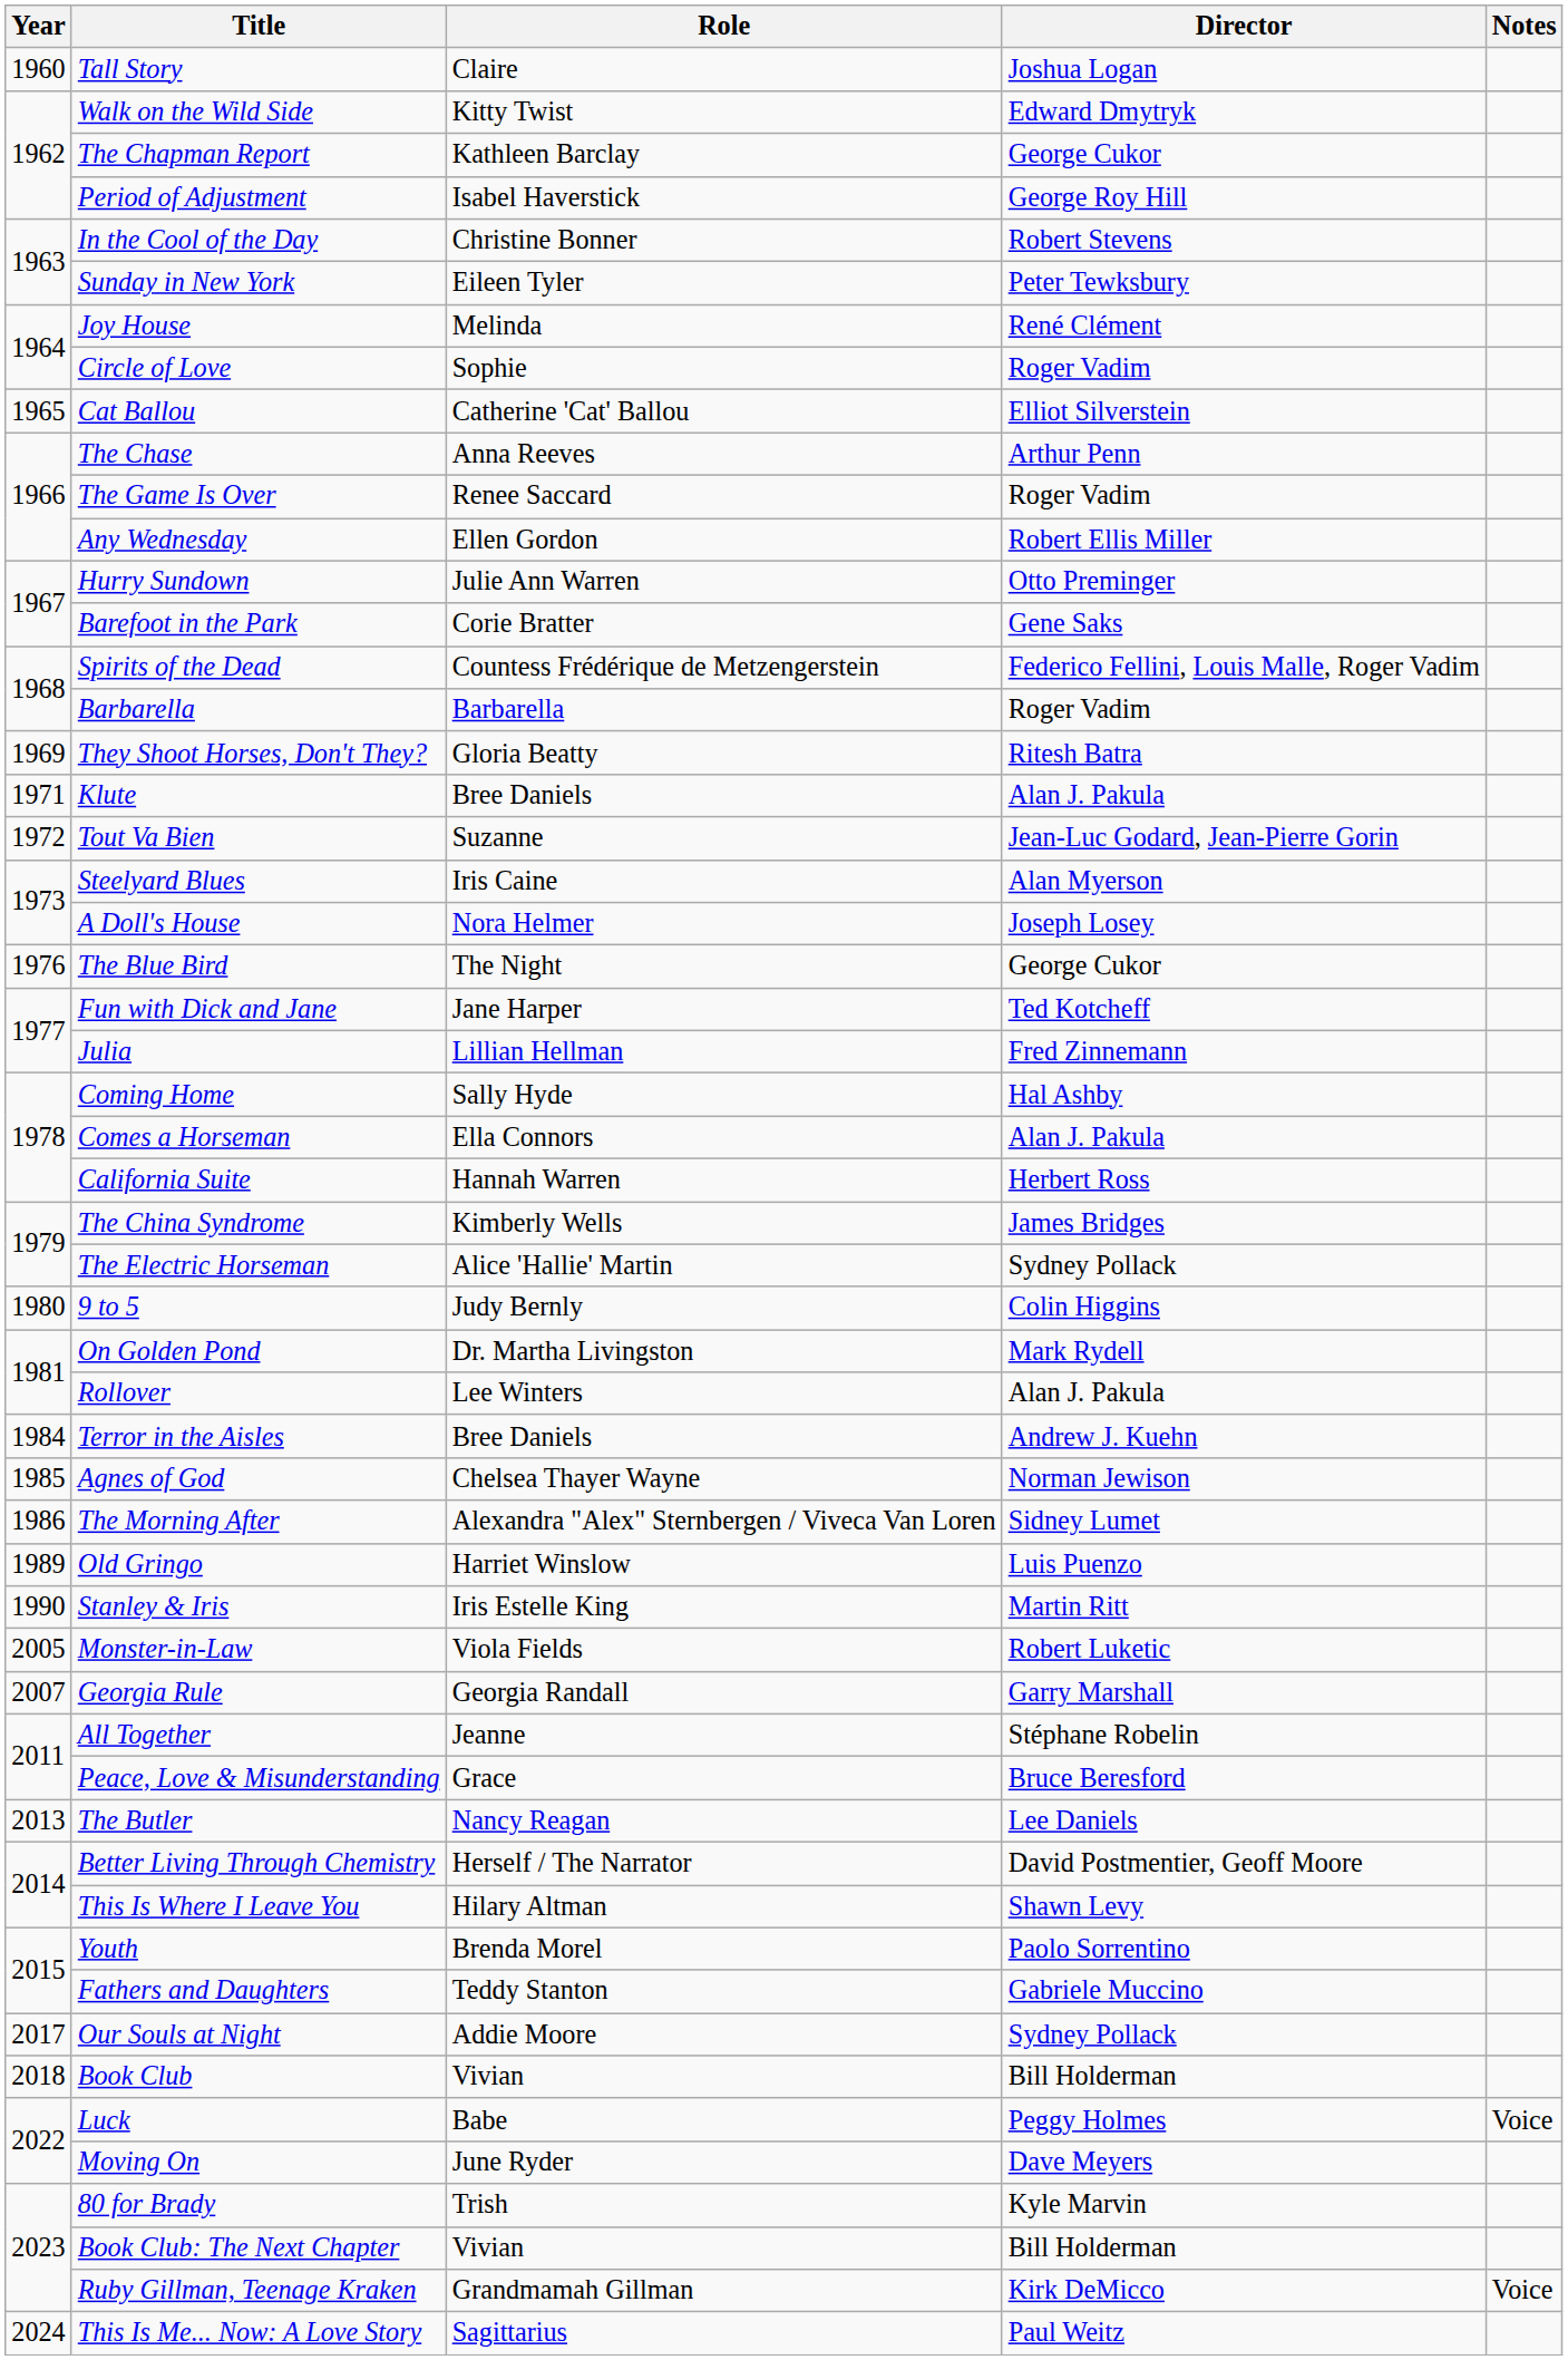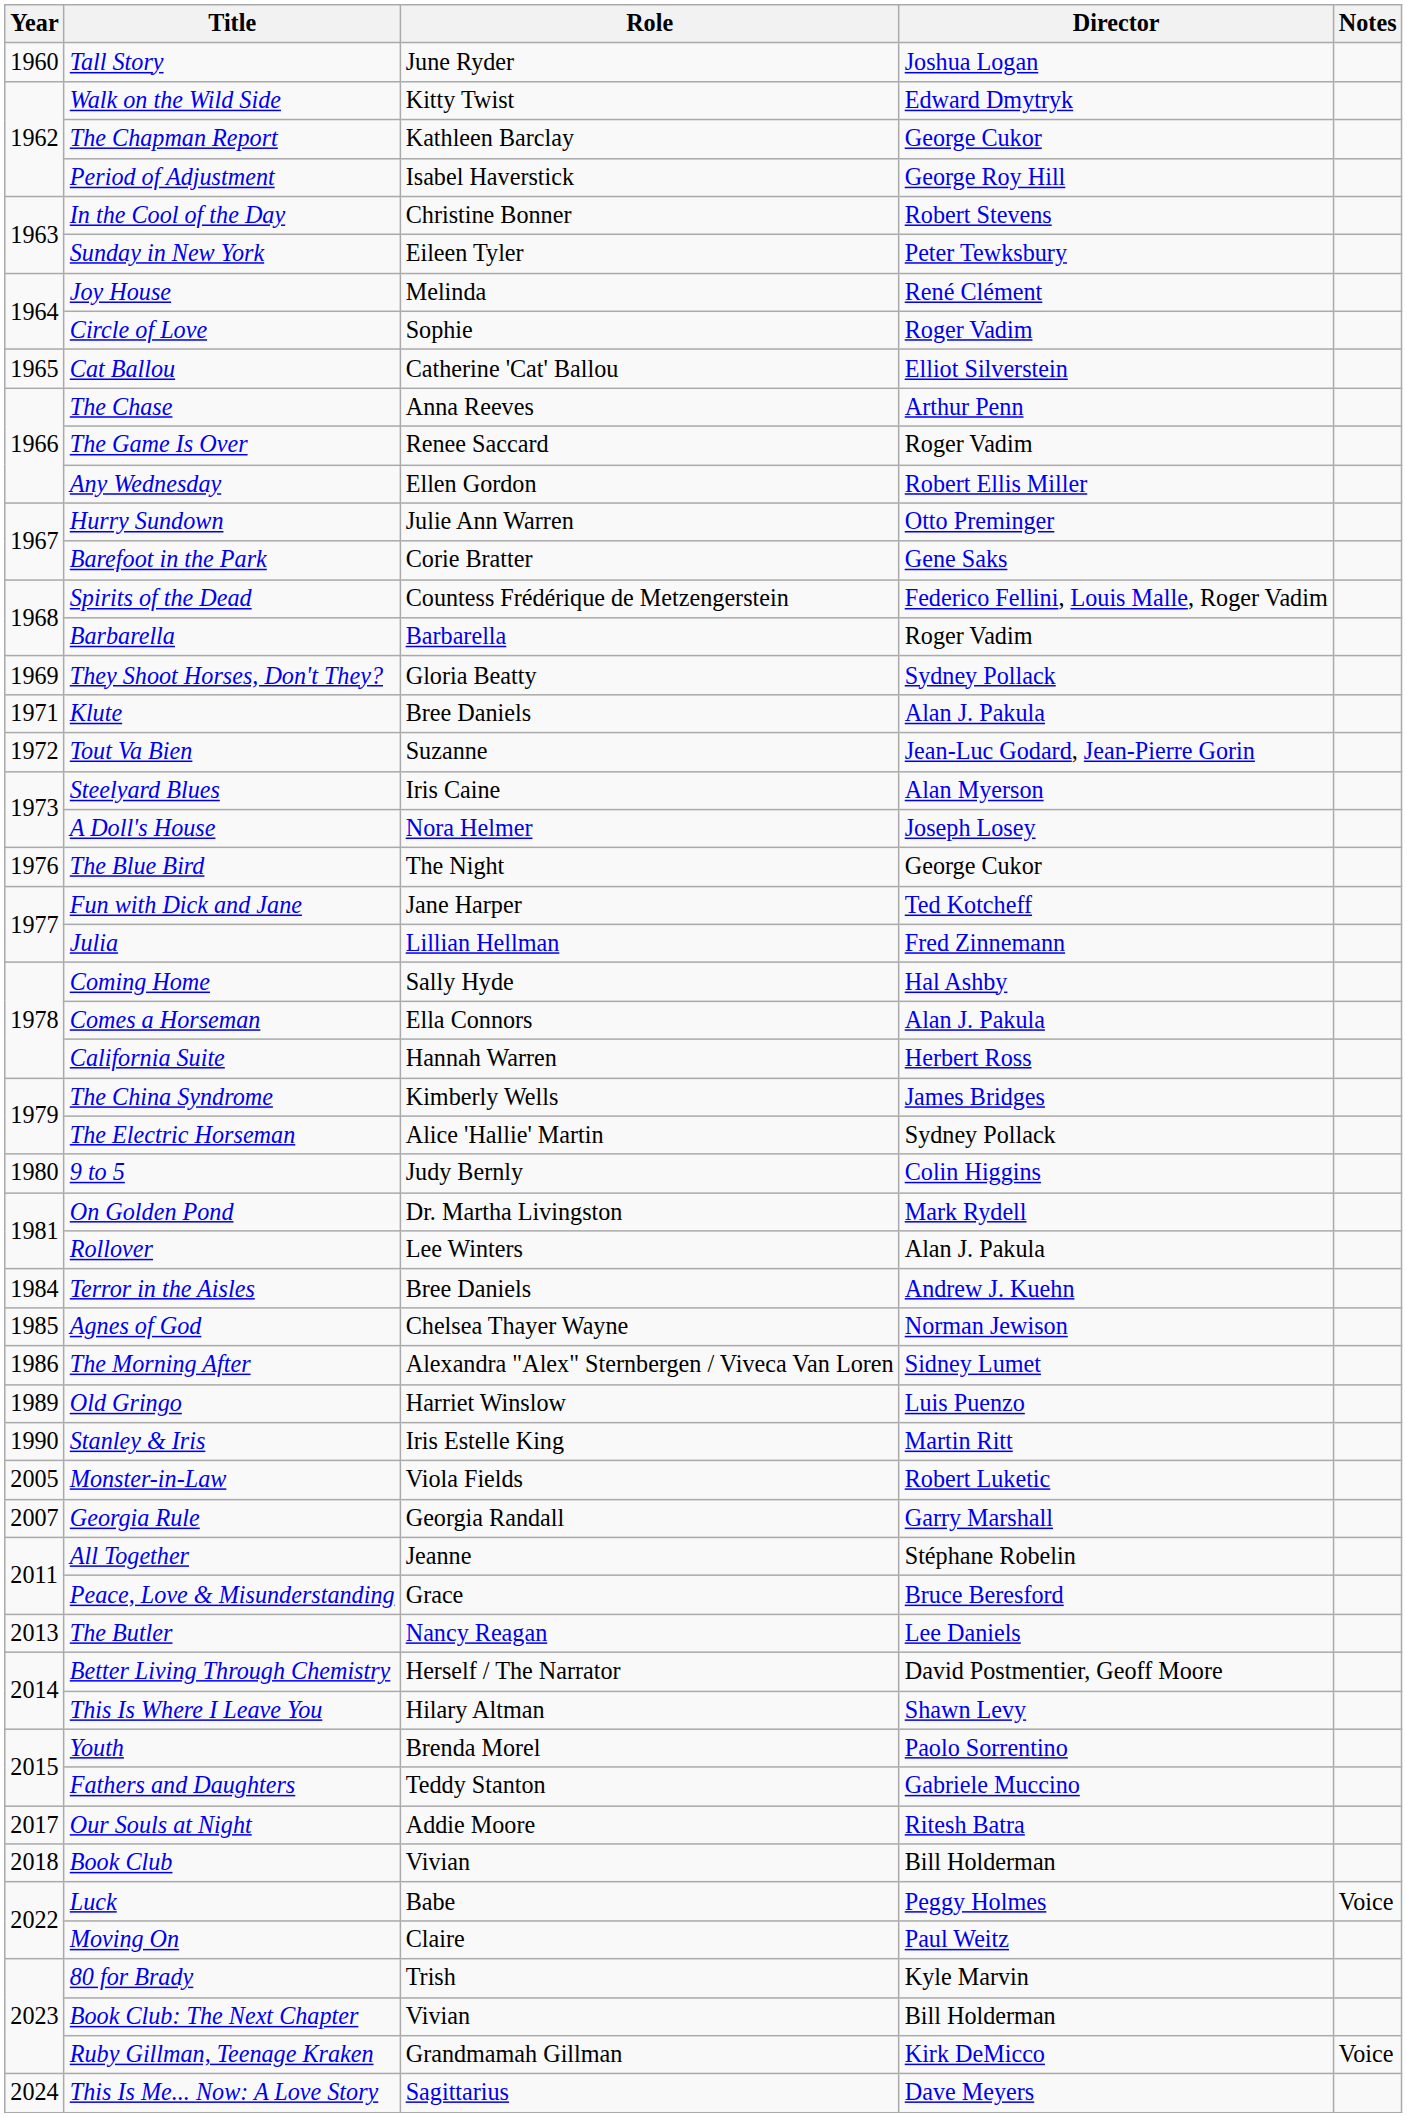 <table class="wikitable sortable">
 <tr>
 <th>Year</th>
 <th>Title</th>
 <th>Role</th>
 <th>Director</th>
 <th class="unsortable">Notes</th>
 </tr>
 <tr>
 <td>1960</td>
 <td><em><a href='#'>Tall Story</a></em></td>
-<td>Claire</td>
+<td>June Ryder</td>
 <td><a href='#'>Joshua Logan</a></td>
 <td></td>
 </tr>
 <tr>
 <td rowspan="3">1962</td>
 <td><em><a href='#'>Walk on the Wild Side</a></em></td>
 <td>Kitty Twist</td>
 <td><a href='#'>Edward Dmytryk</a></td>
 <td></td>
 </tr>
 <tr>
 <td data-sort-value="Chapman Report, The"><em><a href='#'>The Chapman Report</a></em></td>
 <td>Kathleen Barclay</td>
 <td><a href='#'>George Cukor</a></td>
 <td></td>
 </tr>
 <tr>
 <td><em><a href='#'>Period of Adjustment</a></em></td>
 <td>Isabel Haverstick</td>
 <td><a href='#'>George Roy Hill</a></td>
 <td></td>
 </tr>
 <tr>
 <td rowspan="2">1963</td>
 <td><em><a href='#'>In the Cool of the Day</a></em></td>
 <td>Christine Bonner</td>
 <td><a href='#'>Robert Stevens</a></td>
 <td></td>
 </tr>
 <tr>
 <td><em><a href='#'>Sunday in New York</a></em></td>
 <td>Eileen Tyler</td>
 <td><a href='#'>Peter Tewksbury</a></td>
 <td></td>
 </tr>
 <tr>
 <td rowspan="2">1964</td>
 <td><em><a href='#'>Joy House</a></em></td>
 <td>Melinda</td>
 <td><a href='#'>René Clément</a></td>
 <td></td>
 </tr>
 <tr>
 <td><em><a href='#'>Circle of Love</a></em></td>
 <td>Sophie</td>
 <td><a href='#'>Roger Vadim</a></td>
 <td></td>
 </tr>
 <tr>
 <td>1965</td>
 <td><em><a href='#'>Cat Ballou</a></em></td>
 <td>Catherine 'Cat' Ballou</td>
 <td><a href='#'>Elliot Silverstein</a></td>
 <td></td>
 </tr>
 <tr>
 <td rowspan="3">1966</td>
 <td data-sort-value="Chase, The"><em><a href='#'>The Chase</a></em></td>
 <td>Anna Reeves</td>
 <td><a href='#'>Arthur Penn</a></td>
 <td></td>
 </tr>
 <tr>
 <td data-sort-value="Game Is Over, The"><em><a href='#'>The Game Is Over</a></em></td>
 <td>Renee Saccard</td>
 <td>Roger Vadim</td>
 <td></td>
 </tr>
 <tr>
 <td><em><a href='#'>Any Wednesday</a></em></td>
 <td>Ellen Gordon</td>
 <td><a href='#'>Robert Ellis Miller</a></td>
 <td></td>
 </tr>
 <tr>
 <td rowspan="2">1967</td>
 <td><em><a href='#'>Hurry Sundown</a></em></td>
 <td>Julie Ann Warren</td>
 <td><a href='#'>Otto Preminger</a></td>
 <td></td>
 </tr>
 <tr>
 <td><em><a href='#'>Barefoot in the Park</a></em></td>
 <td>Corie Bratter</td>
 <td><a href='#'>Gene Saks</a></td>
 <td></td>
 </tr>
 <tr>
 <td rowspan="2">1968</td>
 <td><em><a href='#'>Spirits of the Dead</a></em></td>
 <td>Countess Frédérique de Metzengerstein</td>
 <td><a href='#'>Federico Fellini</a>, <a href='#'>Louis Malle</a>, Roger Vadim</td>
 <td></td>
 </tr>
 <tr>
 <td><em><a href='#'>Barbarella</a></em></td>
 <td><a href='#'>Barbarella</a></td>
 <td>Roger Vadim</td>
 <td></td>
 </tr>
 <tr>
 <td>1969</td>
 <td><em><a href='#'>They Shoot Horses, Don't They?</a></em></td>
 <td>Gloria Beatty</td>
-<td><a href='#'>Ritesh Batra</a></td>
+<td><a href='#'>Sydney Pollack</a></td>
 <td></td>
 </tr>
 <tr>
 <td>1971</td>
 <td><em><a href='#'>Klute</a></em></td>
 <td>Bree Daniels</td>
 <td><a href='#'>Alan J. Pakula</a></td>
 <td></td>
 </tr>
 <tr>
 <td>1972</td>
 <td><em><a href='#'>Tout Va Bien</a></em></td>
 <td>Suzanne</td>
 <td><a href='#'>Jean-Luc Godard</a>, <a href='#'>Jean-Pierre Gorin</a></td>
 <td></td>
 </tr>
 <tr>
 <td rowspan="2">1973</td>
 <td><em><a href='#'>Steelyard Blues</a></em></td>
 <td>Iris Caine</td>
 <td><a href='#'>Alan Myerson</a></td>
 <td></td>
 </tr>
 <tr>
 <td data-sort-value="Doll's House, A"><em><a href='#'>A Doll's House</a></em></td>
 <td><a href='#'>Nora Helmer</a></td>
 <td><a href='#'>Joseph Losey</a></td>
 <td></td>
 </tr>
 <tr>
 <td>1976</td>
 <td data-sort-value="Blue Bird, The"><em><a href='#'>The Blue Bird</a></em></td>
 <td>The Night</td>
 <td>George Cukor</td>
 <td></td>
 </tr>
 <tr>
 <td rowspan="2">1977</td>
 <td><em><a href='#'>Fun with Dick and Jane</a></em></td>
 <td>Jane Harper</td>
 <td><a href='#'>Ted Kotcheff</a></td>
 <td></td>
 </tr>
 <tr>
 <td><em><a href='#'>Julia</a></em></td>
 <td><a href='#'>Lillian Hellman</a></td>
 <td><a href='#'>Fred Zinnemann</a></td>
 <td></td>
 </tr>
 <tr>
 <td rowspan="3">1978</td>
 <td><em><a href='#'>Coming Home</a></em></td>
 <td>Sally Hyde</td>
 <td><a href='#'>Hal Ashby</a></td>
 <td></td>
 </tr>
 <tr>
 <td><em><a href='#'>Comes a Horseman</a></em></td>
 <td>Ella Connors</td>
 <td><a href='#'>Alan J. Pakula</a></td>
 <td></td>
 </tr>
 <tr>
 <td><em><a href='#'>California Suite</a></em></td>
 <td>Hannah Warren</td>
 <td><a href='#'>Herbert Ross</a></td>
 <td></td>
 </tr>
 <tr>
 <td rowspan="2">1979</td>
 <td data-sort-value="China Syndrome, The"><em><a href='#'>The China Syndrome</a></em></td>
 <td>Kimberly Wells</td>
 <td><a href='#'>James Bridges</a></td>
 <td></td>
 </tr>
 <tr>
 <td data-sort-value="Electric Horseman, The"><em><a href='#'>The Electric Horseman</a></em></td>
 <td>Alice 'Hallie' Martin</td>
 <td>Sydney Pollack</td>
 <td></td>
 </tr>
 <tr>
 <td>1980</td>
 <td><em><a href='#'>9 to 5</a></em></td>
 <td>Judy Bernly</td>
 <td><a href='#'>Colin Higgins</a></td>
 <td></td>
 </tr>
 <tr>
 <td rowspan="2">1981</td>
 <td><em><a href='#'>On Golden Pond</a></em></td>
 <td>Dr. Martha Livingston</td>
 <td><a href='#'>Mark Rydell</a></td>
 <td></td>
 </tr>
 <tr>
 <td><em><a href='#'>Rollover</a></em></td>
 <td>Lee Winters</td>
 <td>Alan J. Pakula</td>
 <td></td>
 </tr>
 <tr>
 <td>1984</td>
 <td><em><a href='#'>Terror in the Aisles</a></em></td>
 <td>Bree Daniels</td>
 <td><a href='#'>Andrew J. Kuehn</a></td>
 <td></td>
 </tr>
 <tr>
 <td>1985</td>
 <td><em><a href='#'>Agnes of God</a></em></td>
 <td>Chelsea Thayer Wayne</td>
 <td><a href='#'>Norman Jewison</a></td>
 <td></td>
 </tr>
 <tr>
 <td>1986</td>
 <td data-sort-value="Morning After, The"><em><a href='#'>The Morning After</a></em></td>
 <td>Alexandra "Alex" Sternbergen / Viveca Van Loren</td>
 <td><a href='#'>Sidney Lumet</a></td>
 <td></td>
 </tr>
 <tr>
 <td>1989</td>
 <td><em><a href='#'>Old Gringo</a></em></td>
 <td>Harriet Winslow</td>
 <td><a href='#'>Luis Puenzo</a></td>
 <td></td>
 </tr>
 <tr>
 <td>1990</td>
 <td><em><a href='#'>Stanley & Iris</a></em></td>
 <td>Iris Estelle King</td>
 <td><a href='#'>Martin Ritt</a></td>
 <td></td>
 </tr>
 <tr>
 <td>2005</td>
 <td><em><a href='#'>Monster-in-Law</a></em></td>
 <td>Viola Fields</td>
 <td><a href='#'>Robert Luketic</a></td>
 <td></td>
 </tr>
 <tr>
 <td>2007</td>
 <td><em><a href='#'>Georgia Rule</a></em></td>
 <td>Georgia Randall</td>
 <td><a href='#'>Garry Marshall</a></td>
 <td></td>
 </tr>
 <tr>
 <td rowspan="2">2011</td>
 <td><em><a href='#'>All Together</a></em></td>
 <td>Jeanne</td>
 <td>Stéphane Robelin</td>
 <td></td>
 </tr>
 <tr>
 <td><em><a href='#'>Peace, Love & Misunderstanding</a></em></td>
 <td>Grace</td>
 <td><a href='#'>Bruce Beresford</a></td>
 <td></td>
 </tr>
 <tr>
 <td>2013</td>
 <td data-sort-value="Butler, The"><em><a href='#'>The Butler</a></em></td>
 <td><a href='#'>Nancy Reagan</a></td>
 <td><a href='#'>Lee Daniels</a></td>
 <td></td>
 </tr>
 <tr>
 <td rowspan="2">2014</td>
 <td><em><a href='#'>Better Living Through Chemistry</a></em></td>
 <td>Herself / The Narrator</td>
 <td>David Postmentier, Geoff Moore</td>
 <td></td>
 </tr>
 <tr>
 <td><em><a href='#'>This Is Where I Leave You</a></em></td>
 <td>Hilary Altman</td>
 <td><a href='#'>Shawn Levy</a></td>
 <td></td>
 </tr>
 <tr>
 <td rowspan="2">2015</td>
 <td><em><a href='#'>Youth</a></em></td>
 <td>Brenda Morel</td>
 <td><a href='#'>Paolo Sorrentino</a></td>
 <td></td>
 </tr>
 <tr>
 <td><em><a href='#'>Fathers and Daughters</a></em></td>
 <td>Teddy Stanton</td>
 <td><a href='#'>Gabriele Muccino</a></td>
 <td></td>
 </tr>
 <tr>
 <td>2017</td>
 <td><em><a href='#'>Our Souls at Night</a></em></td>
 <td>Addie Moore</td>
-<td><a href='#'>Sydney Pollack</a></td>
+<td><a href='#'>Ritesh Batra</a></td>
 <td></td>
 </tr>
 <tr>
 <td>2018</td>
 <td><em><a href='#'>Book Club</a></em></td>
 <td>Vivian</td>
 <td>Bill Holderman</td>
 <td></td>
 </tr>
 <tr>
 <td rowspan="2">2022</td>
 <td><em><a href='#'>Luck</a></em></td>
 <td>Babe</td>
 <td><a href='#'>Peggy Holmes</a></td>
 <td>Voice</td>
 </tr>
 <tr>
 <td><em><a href='#'>Moving On</a></em></td>
-<td>June Ryder</td>
-<td><a href='#'>Dave Meyers</a></td>
+<td>Claire</td>
+<td><a href='#'>Paul Weitz</a></td>
 <td></td>
 </tr>
 <tr>
 <td rowspan="3">2023</td>
 <td><em><a href='#'>80 for Brady</a></em></td>
 <td>Trish</td>
 <td>Kyle Marvin</td>
 <td></td>
 </tr>
 <tr>
 <td><em><a href='#'>Book Club: The Next Chapter</a></em></td>
 <td>Vivian</td>
 <td>Bill Holderman</td>
 <td></td>
 </tr>
 <tr>
 <td><em><a href='#'>Ruby Gillman, Teenage Kraken</a></em></td>
 <td>Grandmamah Gillman</td>
 <td><a href='#'>Kirk DeMicco</a></td>
 <td>Voice</td>
 </tr>
 <tr>
 <td>2024</td>
 <td><em><a href='#'>This Is Me... Now: A Love Story</a></em></td>
 <td><a href='#'>Sagittarius</a></td>
-<td><a href='#'>Paul Weitz</a></td>
+<td><a href='#'>Dave Meyers</a></td>
 <td></td>
 </tr>
 </table>
